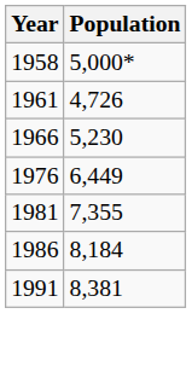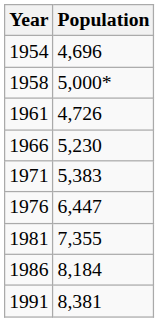 <table class="wikitable">
 <tr>
 <th>Year</th>
 <th>Population</th>
+</tr>
+<tr>
+<td>1954</td>
+<td>4,696</td>
 </tr>
 <tr>
 <td>1958</td>
 <td>5,000*</td>
 </tr>
 <tr>
 <td>1961</td>
 <td>4,726</td>
 </tr>
 <tr>
 <td>1966</td>
 <td>5,230</td>
 </tr>
 <tr>
+<td>1971</td>
+<td>5,383</td>
+</tr>
+<tr>
 <td>1976</td>
-<td>6,449</td>
+<td>6,447</td>
 </tr>
 <tr>
 <td>1981</td>
 <td>7,355</td>
 </tr>
 <tr>
 <td>1986</td>
 <td>8,184</td>
 </tr>
 <tr>
 <td>1991</td>
 <td>8,381</td>
 </tr>
 </table>
